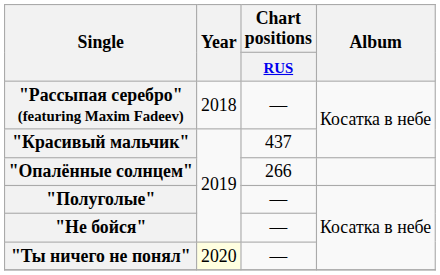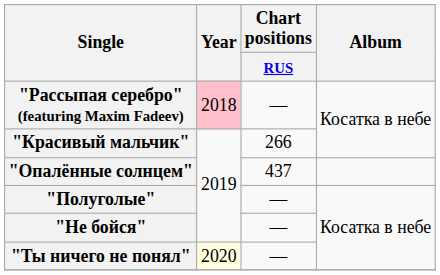 <table class="wikitable plainrowheaders" style="text-align: center;">
 <tr>
 <th rowspan="2">Single</th>
 <th rowspan="2">Year</th>
 <th colspan="1">Chart positions</th>
 <th rowspan="2">Album</th>
 </tr>
 <tr>
 <th style="width:30px;"><small><a href='#'>RUS</a><br></small></th>
 </tr>
 <tr>
 <th scope="row">"Рассыпая серебро"<br><small>(featuring Maxim Fadeev)</small></th>
-<td>2018</td>
+<td style="background: pink;">2018</td>
 <td>—</td>
 <td rowspan="2">Косатка в небе</td>
 </tr>
 <tr>
 <th scope="row">"Красивый мальчик"</th>
 <td rowspan="4">2019</td>
-<td>437</td>
+<td>266</td>
 </tr>
 <tr>
 <th scope="row">"Опалённые солнцем"</th>
-<td>266</td>
+<td>437</td>
 <td></td>
 </tr>
 <tr>
 <th scope="row">"Полуголые"</th>
 <td>—</td>
 <td rowspan="3">Косатка в небе</td>
 </tr>
 <tr>
 <th scope="row">"Не бойся"</th>
 <td>—</td>
 </tr>
 <tr>
 <th scope="row">"Ты ничего не понял"</th>
 <td rowspan="1" style="background: lightyellow;">2020</td>
 <td>—</td>
 </tr>
 <tr>
 </tr>
 </table>
